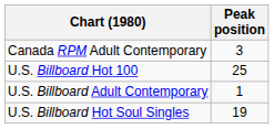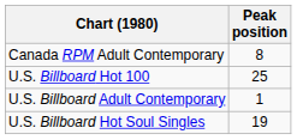 <table class="wikitable sortable">
 <tr>
 <th>Chart (1980)</th>
 <th>Peak<br>position</th>
 </tr>
 <tr>
 <td>Canada <em><a href='#'>RPM</a></em> Adult Contemporary</td>
-<td align="center">3</td>
+<td align="center">8</td>
 </tr>
 <tr>
 <td>U.S. <a href='#'><em>Billboard</em> Hot 100</a></td>
 <td align="center">25</td>
 </tr>
 <tr>
 <td>U.S. <em>Billboard</em> <a href='#'>Adult Contemporary</a></td>
 <td align="center">1</td>
 </tr>
 <tr>
 <td>U.S. <em>Billboard</em> <a href='#'>Hot Soul Singles</a></td>
 <td align="center">19</td>
 </tr>
 </table>
